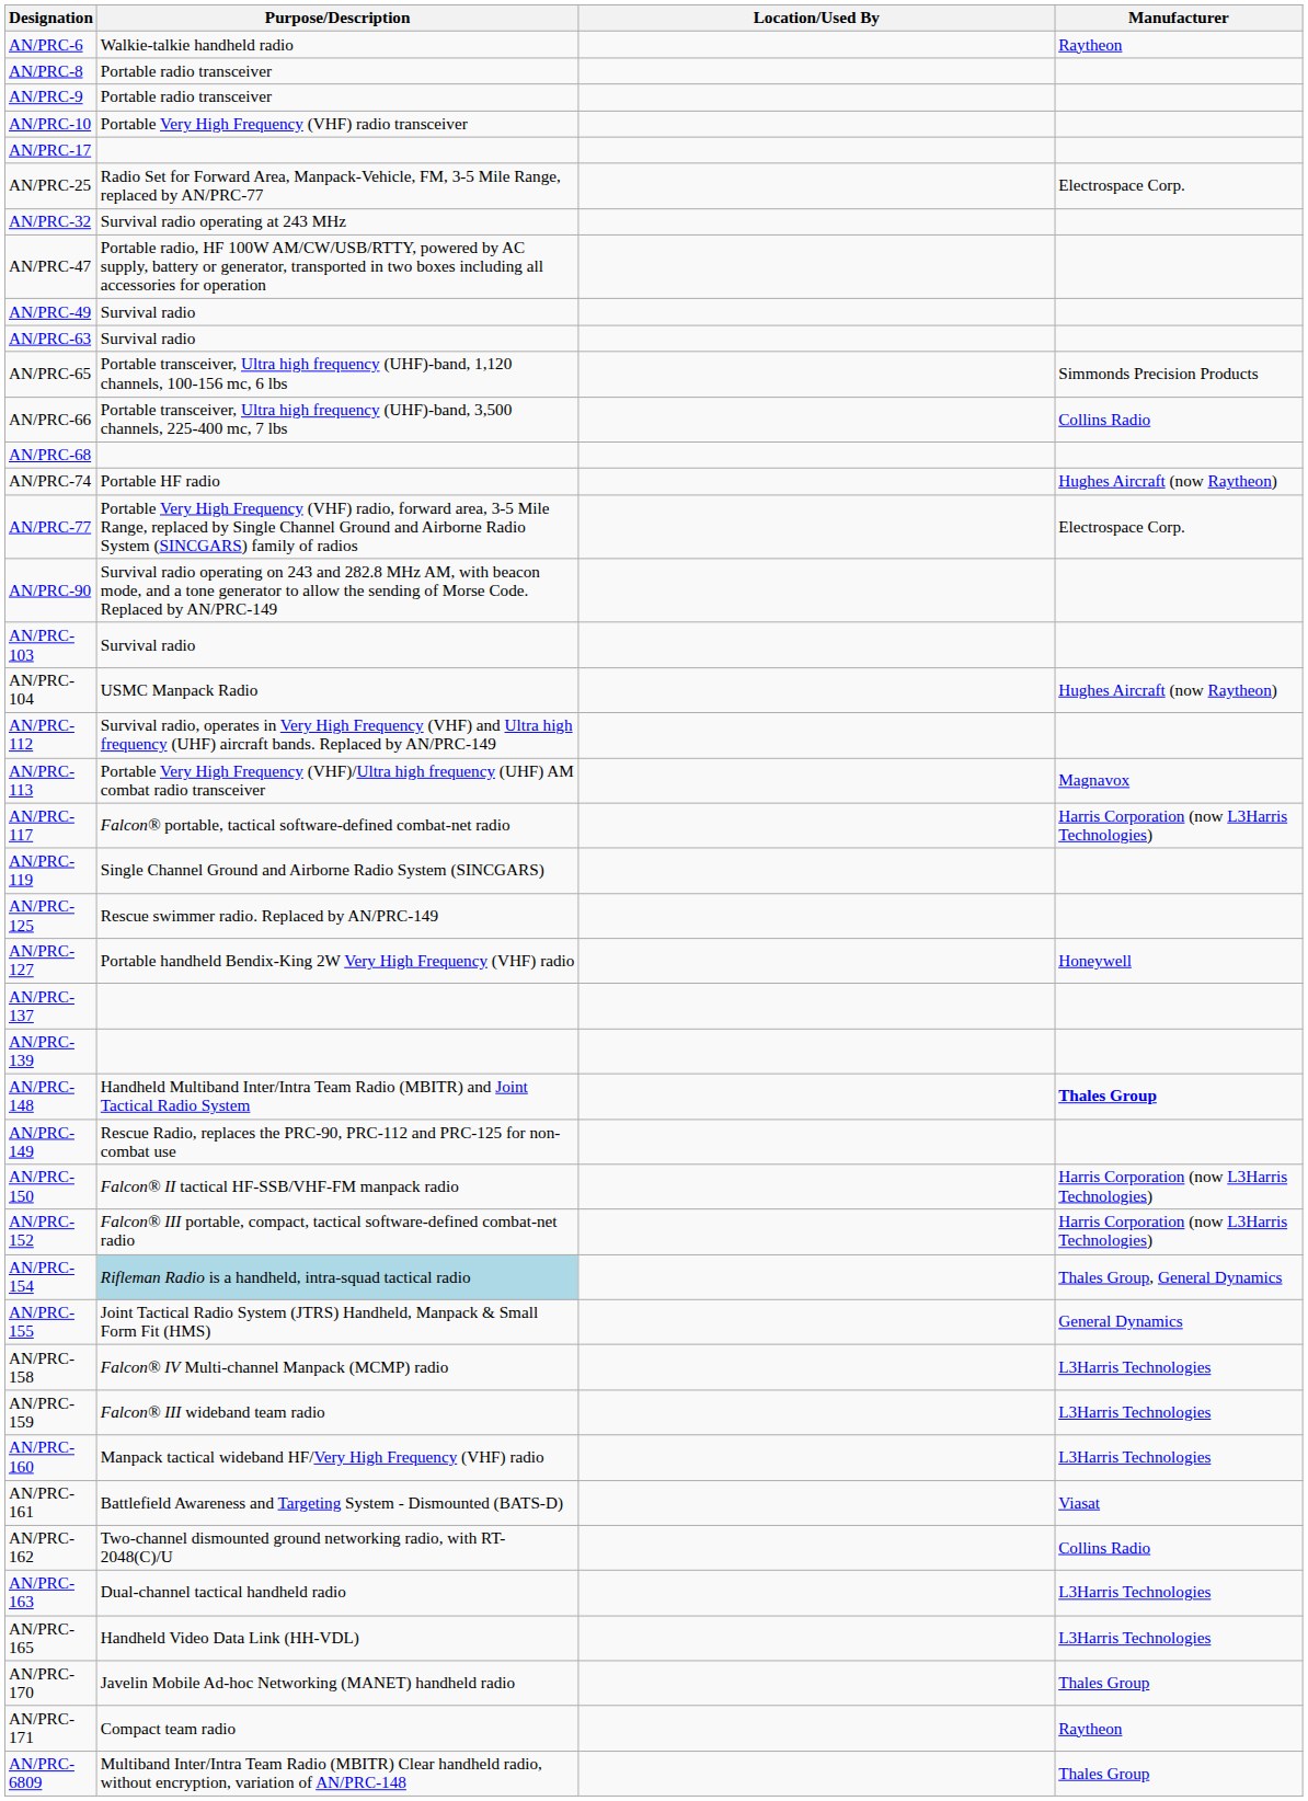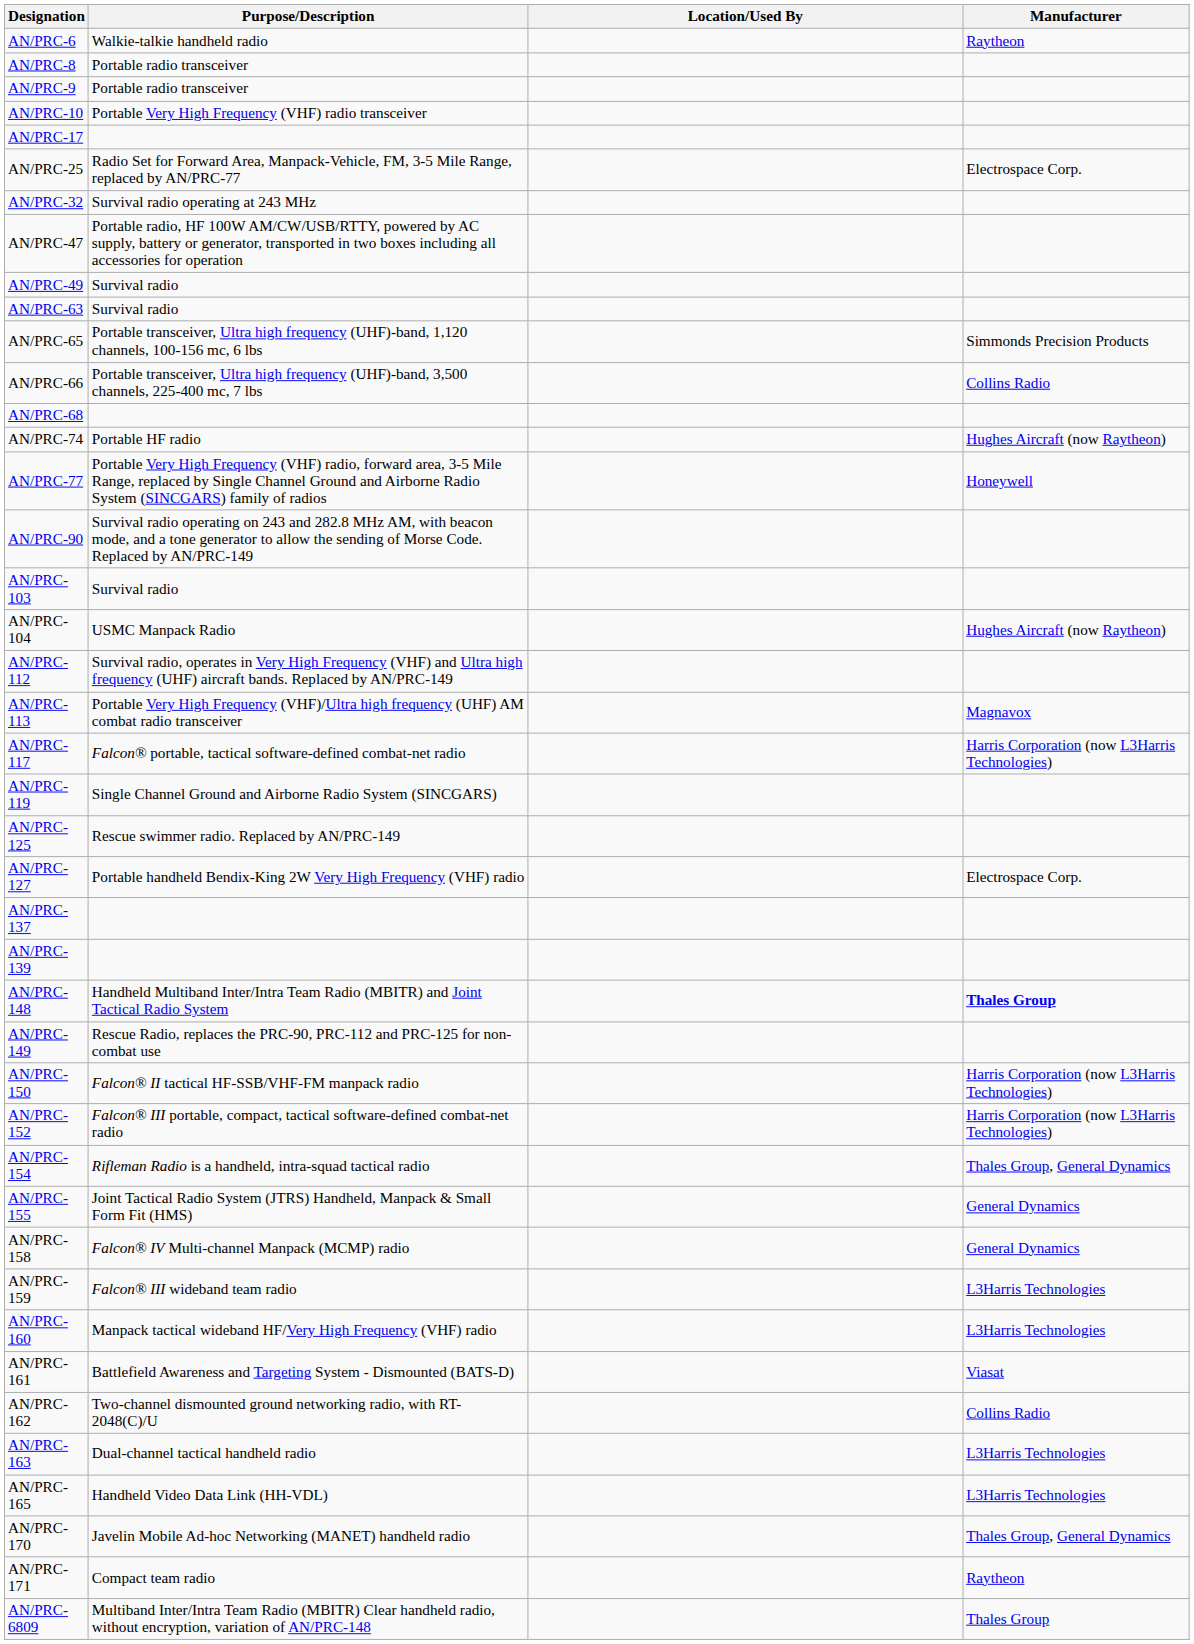 <table class="wikitable sortable">
 <tr>
 <th scope="col">Designation</th>
 <th scope="col" style="width: 500px;">Purpose/Description</th>
 <th scope="col" style="width: 500px;">Location/Used By</th>
 <th scope="col" style="width: 250px;">Manufacturer</th>
 </tr>
 <tr>
 <td><a href='#'>AN/PRC-6</a></td>
 <td>Walkie-talkie handheld radio</td>
 <td></td>
 <td><a href='#'>Raytheon</a></td>
 </tr>
 <tr>
 <td><a href='#'>AN/PRC-8</a></td>
 <td>Portable radio transceiver</td>
 <td></td>
 <td></td>
 </tr>
 <tr>
 <td><a href='#'>AN/PRC-9</a></td>
 <td>Portable radio transceiver</td>
 <td></td>
 <td></td>
 </tr>
 <tr>
 <td><a href='#'>AN/PRC-10</a></td>
 <td>Portable <a href='#'>Very High Frequency</a> (VHF) radio transceiver</td>
 <td></td>
 <td></td>
 </tr>
 <tr>
 <td><a href='#'>AN/PRC-17</a></td>
 <td></td>
 <td></td>
 <td></td>
 </tr>
 <tr>
 <td>AN/PRC-25</td>
 <td>Radio Set for Forward Area, Manpack-Vehicle, FM, 3-5 Mile Range, replaced by AN/PRC-77</td>
 <td></td>
 <td>Electrospace Corp.</td>
 </tr>
 <tr>
 <td><a href='#'>AN/PRC-32</a></td>
 <td>Survival radio operating at 243 MHz</td>
 <td></td>
 <td></td>
 </tr>
 <tr>
 <td>AN/PRC-47</td>
 <td>Portable radio, HF 100W AM/CW/USB/RTTY, powered by AC supply, battery or generator, transported in two boxes including all accessories for operation</td>
 <td></td>
 <td></td>
 </tr>
 <tr>
 <td><a href='#'>AN/PRC-49</a></td>
 <td>Survival radio</td>
 <td></td>
 <td></td>
 </tr>
 <tr>
 <td><a href='#'>AN/PRC-63</a></td>
 <td>Survival radio</td>
 <td></td>
 <td></td>
 </tr>
 <tr>
 <td>AN/PRC-65</td>
 <td>Portable transceiver, <a href='#'>Ultra high frequency</a> (UHF)-band, 1,120 channels, 100-156 mc, 6 lbs</td>
 <td></td>
 <td>Simmonds Precision Products</td>
 </tr>
 <tr>
 <td>AN/PRC-66</td>
 <td>Portable transceiver, <a href='#'>Ultra high frequency</a> (UHF)-band, 3,500 channels, 225-400 mc, 7 lbs</td>
 <td></td>
 <td><a href='#'>Collins Radio</a></td>
 </tr>
 <tr>
 <td><a href='#'>AN/PRC-68</a></td>
 <td></td>
 <td></td>
 <td></td>
 </tr>
 <tr>
 <td>AN/PRC-74</td>
 <td>Portable HF radio</td>
 <td></td>
 <td><a href='#'>Hughes Aircraft</a> (now <a href='#'>Raytheon</a>)</td>
 </tr>
 <tr>
 <td><a href='#'>AN/PRC-77</a></td>
 <td>Portable <a href='#'>Very High Frequency</a> (VHF) radio, forward area, 3-5 Mile Range, replaced by Single Channel Ground and Airborne Radio System (<a href='#'>SINCGARS</a>) family of radios</td>
 <td></td>
-<td>Electrospace Corp.</td>
+<td><a href='#'>Honeywell</a></td>
 </tr>
 <tr>
 <td><a href='#'>AN/PRC-90</a></td>
 <td>Survival radio operating on 243 and 282.8 MHz AM, with beacon mode, and a tone generator to allow the sending of Morse Code. Replaced by AN/PRC-149</td>
 <td></td>
 <td></td>
 </tr>
 <tr>
 <td><a href='#'>AN/PRC-103</a></td>
 <td>Survival radio</td>
 <td></td>
 <td></td>
 </tr>
 <tr>
 <td>AN/PRC-104</td>
 <td>USMC Manpack Radio</td>
 <td></td>
 <td><a href='#'>Hughes Aircraft</a> (now <a href='#'>Raytheon</a>)</td>
 </tr>
 <tr>
 <td><a href='#'>AN/PRC-112</a></td>
 <td>Survival radio, operates in <a href='#'>Very High Frequency</a> (VHF) and <a href='#'>Ultra high frequency</a> (UHF) aircraft bands. Replaced by AN/PRC-149</td>
 <td></td>
 <td></td>
 </tr>
 <tr>
 <td><a href='#'>AN/PRC-113</a></td>
 <td>Portable <a href='#'>Very High Frequency</a> (VHF)/<a href='#'>Ultra high frequency</a> (UHF) AM combat radio transceiver</td>
 <td></td>
 <td><a href='#'>Magnavox</a></td>
 </tr>
 <tr>
 <td><a href='#'>AN/PRC-117</a></td>
 <td><em>Falcon®</em> portable, tactical software-defined combat-net radio</td>
 <td></td>
 <td><a href='#'>Harris Corporation</a> (now <a href='#'>L3Harris Technologies</a>)</td>
 </tr>
 <tr>
 <td><a href='#'>AN/PRC-119</a></td>
 <td>Single Channel Ground and Airborne Radio System (SINCGARS)</td>
 <td></td>
 <td></td>
 </tr>
 <tr>
 <td><a href='#'>AN/PRC-125</a></td>
 <td>Rescue swimmer radio. Replaced by AN/PRC-149</td>
 <td></td>
 <td></td>
 </tr>
 <tr>
 <td><a href='#'>AN/PRC-127</a></td>
 <td>Portable handheld Bendix-King 2W <a href='#'>Very High Frequency</a> (VHF) radio</td>
 <td></td>
-<td><a href='#'>Honeywell</a></td>
+<td>Electrospace Corp.</td>
 </tr>
 <tr>
 <td><a href='#'>AN/PRC-137</a></td>
 <td></td>
 <td></td>
 <td></td>
 </tr>
 <tr>
 <td><a href='#'>AN/PRC-139</a></td>
 <td></td>
 <td></td>
 <td></td>
 </tr>
 <tr>
 <td><a href='#'>AN/PRC-148</a></td>
 <td>Handheld Multiband Inter/Intra Team Radio (MBITR) and <a href='#'>Joint Tactical Radio System</a></td>
 <td></td>
 <td><strong><a href='#'>Thales Group</a></strong></td>
 </tr>
 <tr>
 <td><a href='#'>AN/PRC-149</a></td>
 <td>Rescue Radio, replaces the PRC-90, PRC-112 and PRC-125 for non-combat use</td>
 <td></td>
 <td></td>
 </tr>
 <tr>
 <td><a href='#'>AN/PRC-150</a></td>
 <td><em>Falcon® II</em> tactical HF-SSB/VHF-FM manpack radio</td>
 <td></td>
 <td><a href='#'>Harris Corporation</a> (now <a href='#'>L3Harris Technologies</a>)</td>
 </tr>
 <tr>
 <td><a href='#'>AN/PRC-152</a></td>
 <td><em>Falcon® III</em> portable, compact, tactical software-defined combat-net radio</td>
 <td></td>
 <td><a href='#'>Harris Corporation</a> (now <a href='#'>L3Harris Technologies</a>)</td>
 </tr>
 <tr>
 <td><a href='#'>AN/PRC-154</a></td>
-<td style="background: lightblue;"><em>Rifleman Radio</em> is a handheld, intra-squad tactical radio</td>
+<td><em>Rifleman Radio</em> is a handheld, intra-squad tactical radio</td>
 <td></td>
 <td><a href='#'>Thales Group</a>, <a href='#'>General Dynamics</a></td>
 </tr>
 <tr>
 <td><a href='#'>AN/PRC-155</a></td>
 <td>Joint Tactical Radio System (JTRS) Handheld, Manpack & Small Form Fit (HMS)</td>
 <td></td>
 <td><a href='#'>General Dynamics</a></td>
 </tr>
 <tr>
 <td>AN/PRC-158</td>
 <td><em>Falcon® IV</em> Multi-channel Manpack (MCMP) radio</td>
 <td></td>
-<td><a href='#'>L3Harris Technologies</a></td>
+<td><a href='#'>General Dynamics</a></td>
 </tr>
 <tr>
 <td>AN/PRC-159</td>
 <td><em>Falcon® III</em> wideband team radio</td>
 <td></td>
 <td><a href='#'>L3Harris Technologies</a></td>
 </tr>
 <tr>
 <td><a href='#'>AN/PRC-160</a></td>
 <td>Manpack tactical wideband HF/<a href='#'>Very High Frequency</a> (VHF) radio</td>
 <td></td>
 <td><a href='#'>L3Harris Technologies</a></td>
 </tr>
 <tr>
 <td>AN/PRC-161</td>
 <td>Battlefield Awareness and <a href='#'>Targeting</a> System - Dismounted (BATS-D)</td>
 <td></td>
 <td><a href='#'>Viasat</a></td>
 </tr>
 <tr>
 <td>AN/PRC-162</td>
 <td>Two-channel dismounted ground networking radio, with RT-2048(C)/U</td>
 <td></td>
 <td><a href='#'>Collins Radio</a></td>
 </tr>
 <tr>
 <td><a href='#'>AN/PRC-163</a></td>
 <td>Dual-channel tactical handheld radio</td>
 <td></td>
 <td><a href='#'>L3Harris Technologies</a></td>
 </tr>
 <tr>
 <td>AN/PRC-165</td>
 <td>Handheld Video Data Link (HH-VDL)</td>
 <td></td>
 <td><a href='#'>L3Harris Technologies</a></td>
 </tr>
 <tr>
 <td>AN/PRC-170</td>
 <td>Javelin Mobile Ad-hoc Networking (MANET) handheld radio</td>
 <td></td>
-<td><a href='#'>Thales Group</a></td>
+<td><a href='#'>Thales Group</a>, <a href='#'>General Dynamics</a></td>
 </tr>
 <tr>
 <td>AN/PRC-171</td>
 <td>Compact team radio</td>
 <td></td>
 <td><a href='#'>Raytheon</a></td>
 </tr>
 <tr>
 <td><a href='#'>AN/PRC-6809</a></td>
 <td>Multiband Inter/Intra Team Radio (MBITR) Clear handheld radio, without encryption, variation of <a href='#'>AN/PRC-148</a></td>
 <td></td>
 <td><a href='#'>Thales Group</a></td>
 </tr>
 </table>
